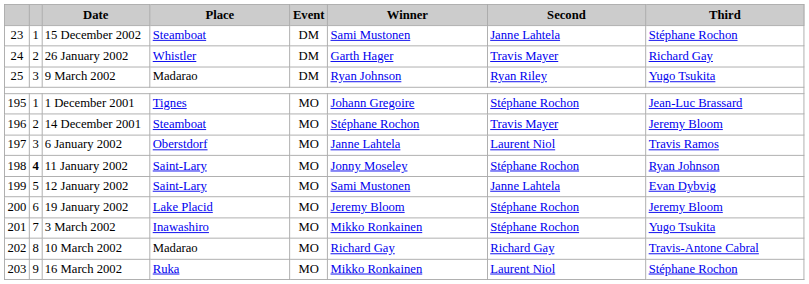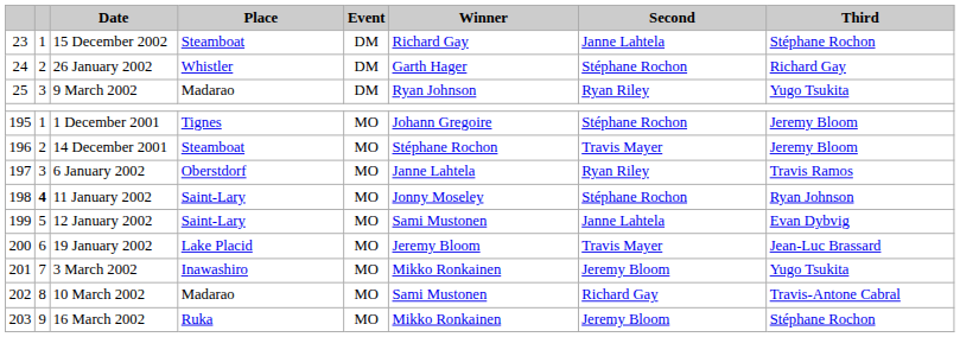 <table class="wikitable plainrowheaders" style="background:#fff; font-size:86%; line-height:16px; border:grey solid 1px; border-collapse:collapse;">
 <tr style="background:#ccc; text-align:center;">
 <th scope="col" style="background:#ccc; width=20 px;"></th>
 <th scope="col" style="background:#ccc; width=30 px;"></th>
 <th scope="col" style="background:#ccc; width:120px;">Date</th>
 <th scope="col" style="background:#ccc; width:160px;">Place</th>
 <th scope="col" style="background:#ccc; width:15px;">Event</th>
 <th scope="col" style="background:#ccc; width:185px;">Winner</th>
 <th scope="col" style="background:#ccc; width:185px;">Second</th>
 <th scope="col" style="background:#ccc; width:185px;">Third</th>
 </tr>
 <tr>
 <td align=center>23</td>
 <td align=center>1</td>
 <td>15 December 2002</td>
 <td> <a href='#'>Steamboat</a></td>
 <td align=center>DM</td>
-<td> <a href='#'>Sami Mustonen</a></td>
+<td> <a href='#'>Richard Gay</a></td>
 <td> <a href='#'>Janne Lahtela</a></td>
 <td> <a href='#'>Stéphane Rochon</a></td>
 </tr>
 <tr>
 <td align=center>24</td>
 <td align=center>2</td>
 <td>26 January 2002</td>
 <td> <a href='#'>Whistler</a></td>
 <td align=center>DM</td>
 <td> <a href='#'>Garth Hager</a></td>
-<td> <a href='#'>Travis Mayer</a></td>
+<td> <a href='#'>Stéphane Rochon</a></td>
 <td> <a href='#'>Richard Gay</a></td>
 </tr>
 <tr>
 <td align=center>25</td>
 <td align=center>3</td>
 <td>9 March 2002</td>
 <td> Madarao</td>
 <td align=center>DM</td>
 <td> <a href='#'>Ryan Johnson</a></td>
 <td> <a href='#'>Ryan Riley</a></td>
 <td> <a href='#'>Yugo Tsukita</a></td>
 </tr>
 <tr>
 <td colspan=8></td>
 </tr>
 <tr>
 <td align=center>195</td>
 <td align=center>1</td>
 <td>1 December 2001</td>
 <td> <a href='#'>Tignes</a></td>
 <td align=center>MO</td>
 <td> <a href='#'>Johann Gregoire</a></td>
 <td> <a href='#'>Stéphane Rochon</a></td>
-<td> <a href='#'>Jean-Luc Brassard</a></td>
+<td> <a href='#'>Jeremy Bloom</a></td>
 </tr>
 <tr>
 <td align=center>196</td>
 <td align=center>2</td>
 <td>14 December 2001</td>
 <td> <a href='#'>Steamboat</a></td>
 <td align=center>MO</td>
 <td> <a href='#'>Stéphane Rochon</a></td>
 <td> <a href='#'>Travis Mayer</a></td>
 <td> <a href='#'>Jeremy Bloom</a></td>
 </tr>
 <tr>
 <td align=center>197</td>
 <td align=center>3</td>
 <td>6 January 2002</td>
 <td> <a href='#'>Oberstdorf</a></td>
 <td align=center>MO</td>
 <td> <a href='#'>Janne Lahtela</a></td>
-<td> <a href='#'>Laurent Niol</a></td>
+<td> <a href='#'>Ryan Riley</a></td>
 <td> <a href='#'>Travis Ramos</a></td>
 </tr>
 <tr>
 <td align=center>198</td>
 <td align=center><strong>4</strong></td>
 <td>11 January 2002</td>
 <td> <a href='#'>Saint-Lary</a></td>
 <td align=center>MO</td>
 <td> <a href='#'>Jonny Moseley</a></td>
 <td> <a href='#'>Stéphane Rochon</a></td>
 <td> <a href='#'>Ryan Johnson</a></td>
 </tr>
 <tr>
 <td align=center>199</td>
 <td align=center>5</td>
 <td>12 January 2002</td>
 <td> <a href='#'>Saint-Lary</a></td>
 <td align=center>MO</td>
 <td> <a href='#'>Sami Mustonen</a></td>
 <td> <a href='#'>Janne Lahtela</a></td>
 <td> <a href='#'>Evan Dybvig</a></td>
 </tr>
 <tr>
 <td align=center>200</td>
 <td align=center>6</td>
 <td>19 January 2002</td>
 <td> <a href='#'>Lake Placid</a></td>
 <td align=center>MO</td>
 <td> <a href='#'>Jeremy Bloom</a></td>
-<td> <a href='#'>Stéphane Rochon</a></td>
-<td> <a href='#'>Jeremy Bloom</a></td>
+<td> <a href='#'>Travis Mayer</a></td>
+<td> <a href='#'>Jean-Luc Brassard</a></td>
 </tr>
 <tr>
 <td align=center>201</td>
 <td align=center>7</td>
 <td>3 March 2002</td>
 <td> <a href='#'>Inawashiro</a></td>
 <td align=center>MO</td>
 <td> <a href='#'>Mikko Ronkainen</a></td>
-<td> <a href='#'>Stéphane Rochon</a></td>
+<td> <a href='#'>Jeremy Bloom</a></td>
 <td> <a href='#'>Yugo Tsukita</a></td>
 </tr>
 <tr>
 <td align=center>202</td>
 <td align=center>8</td>
 <td>10 March 2002</td>
 <td> Madarao</td>
 <td align=center>MO</td>
-<td> <a href='#'>Richard Gay</a></td>
+<td> <a href='#'>Sami Mustonen</a></td>
 <td> <a href='#'>Richard Gay</a></td>
 <td> <a href='#'>Travis-Antone Cabral</a></td>
 </tr>
 <tr>
 <td align=center>203</td>
 <td align=center>9</td>
 <td>16 March 2002</td>
 <td> <a href='#'>Ruka</a></td>
 <td align=center>MO</td>
 <td> <a href='#'>Mikko Ronkainen</a></td>
-<td> <a href='#'>Laurent Niol</a></td>
+<td> <a href='#'>Jeremy Bloom</a></td>
 <td> <a href='#'>Stéphane Rochon</a></td>
 </tr>
 </table>
